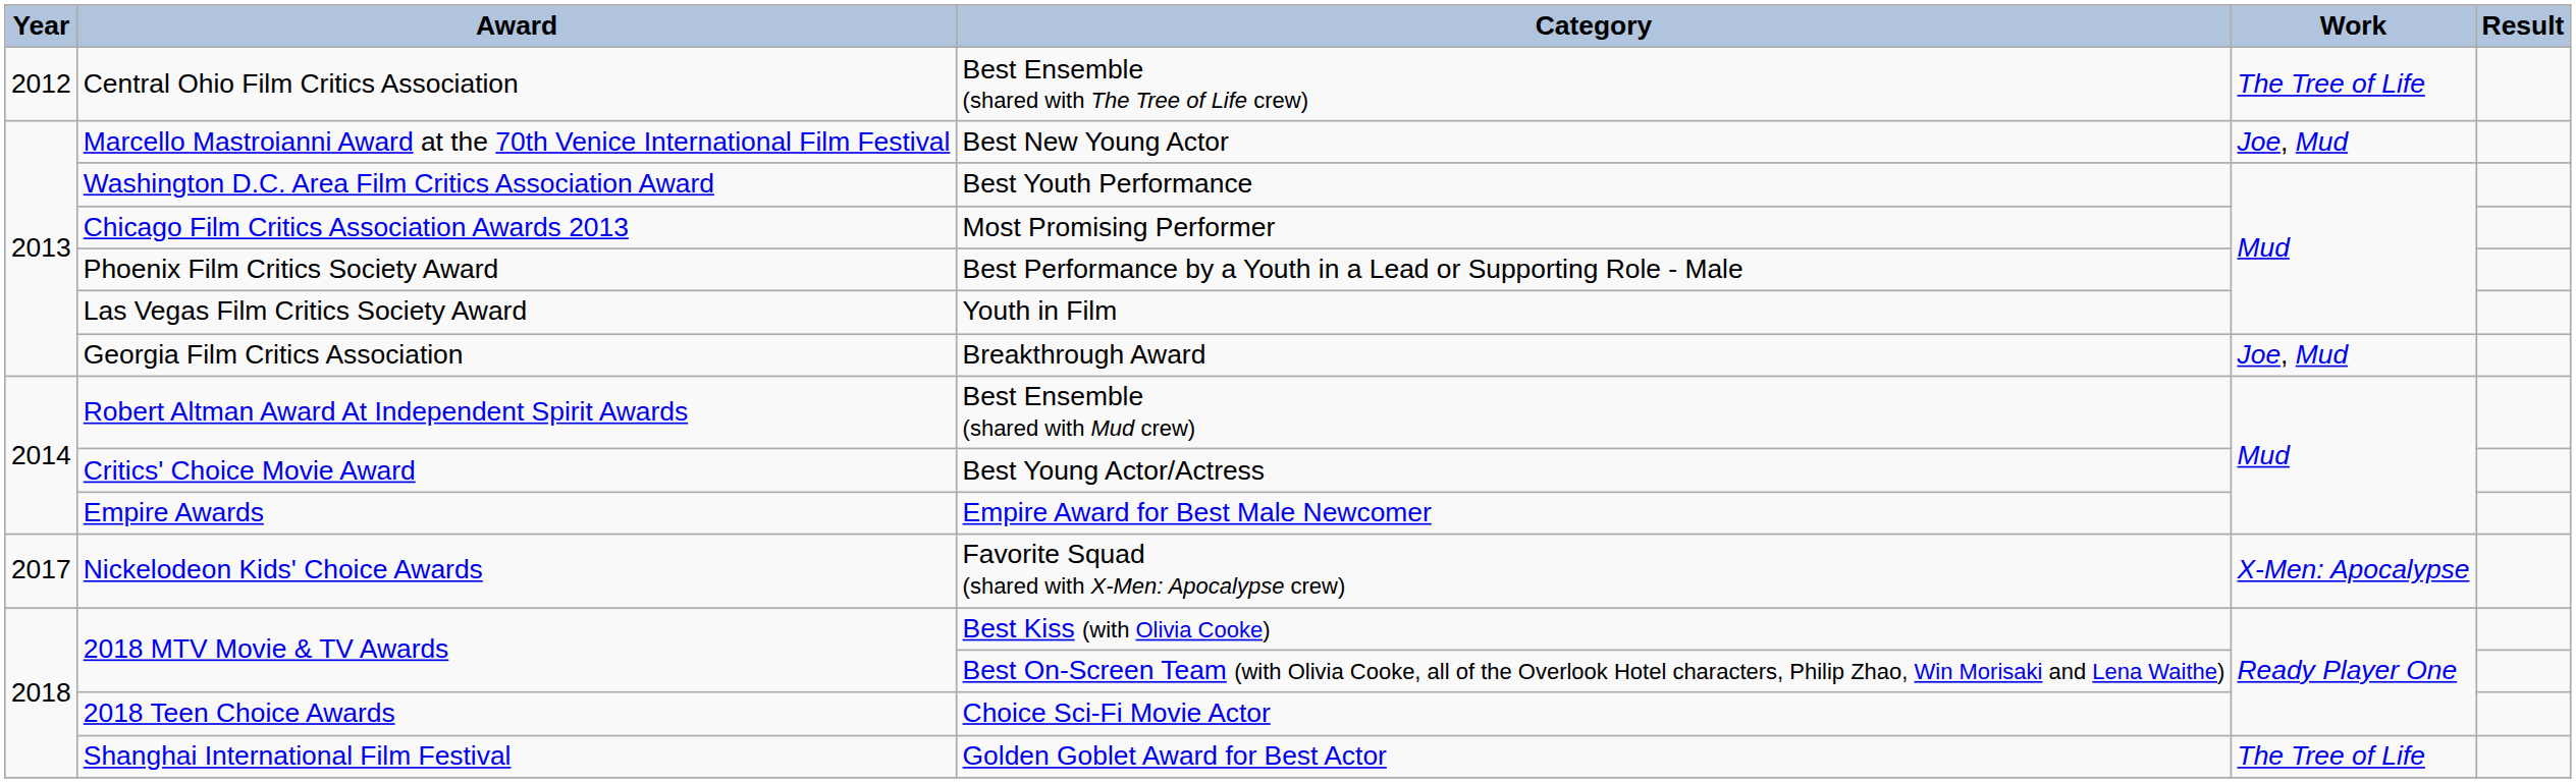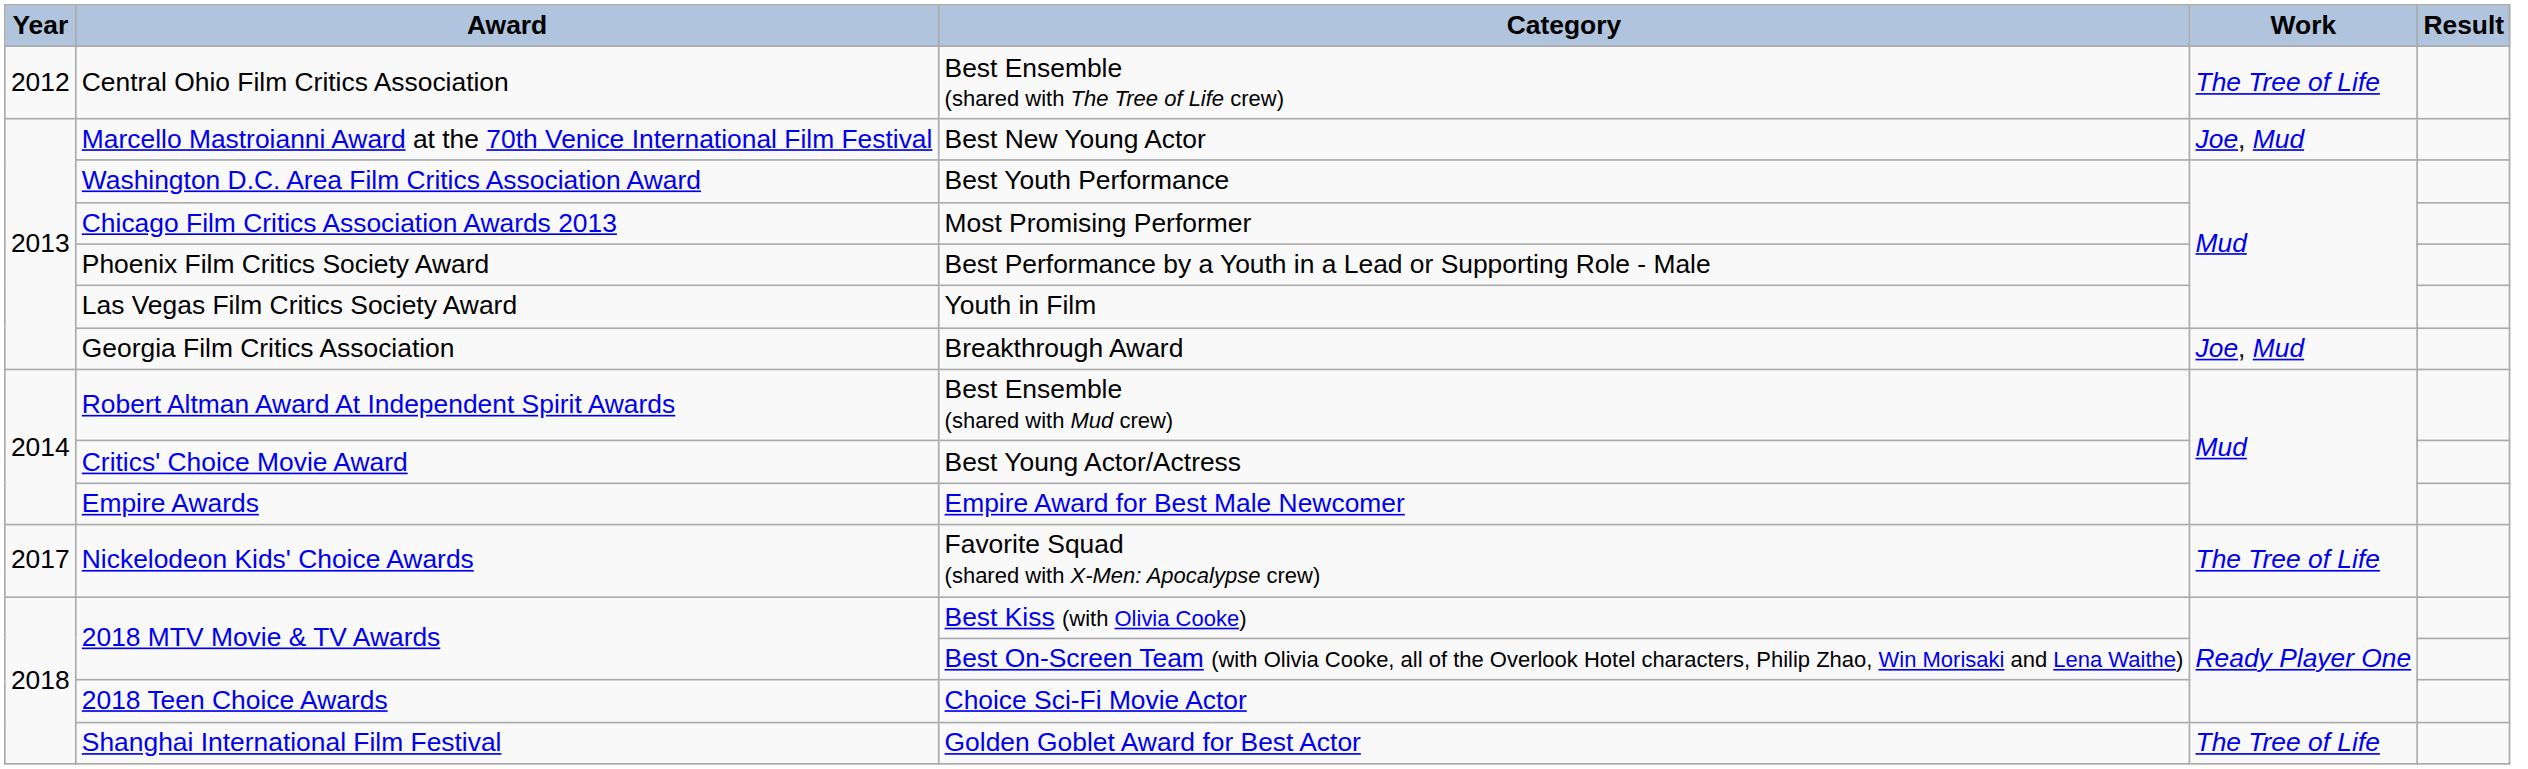 <table class="wikitable sortable">
 <tr>
 <th style="background:#B0C4DE;text-align:center;">Year</th>
 <th style="background:#B0C4DE;text-align:center;">Award</th>
 <th style="background:#B0C4DE;text-align:center;">Category</th>
 <th style="background:#B0C4DE;text-align:center;">Work</th>
 <th style="background:#B0C4DE;text-align:center;">Result</th>
 </tr>
 <tr>
 <td>2012</td>
 <td>Central Ohio Film Critics Association</td>
 <td>Best Ensemble <br><small>(shared with <em>The Tree of Life</em> crew)</small></td>
 <td><em><a href='#'>The Tree of Life</a></em></td>
 <td></td>
 </tr>
 <tr>
 <td rowspan="6">2013</td>
 <td><a href='#'>Marcello Mastroianni Award</a> at the <a href='#'>70th Venice International Film Festival</a></td>
 <td>Best New Young Actor</td>
 <td><em><a href='#'>Joe</a></em>, <em><a href='#'>Mud</a></em></td>
 <td></td>
 </tr>
 <tr>
 <td><a href='#'>Washington D.C. Area Film Critics Association Award</a></td>
 <td>Best Youth Performance</td>
 <td rowspan="4"><em><a href='#'>Mud</a></em></td>
 <td></td>
 </tr>
 <tr>
 <td><a href='#'>Chicago Film Critics Association Awards 2013</a></td>
 <td>Most Promising Performer</td>
 <td></td>
 </tr>
 <tr>
 <td>Phoenix Film Critics Society Award</td>
 <td>Best Performance by a Youth in a Lead or Supporting Role - Male</td>
 <td></td>
 </tr>
 <tr>
 <td>Las Vegas Film Critics Society Award</td>
 <td>Youth in Film</td>
 <td></td>
 </tr>
 <tr>
 <td>Georgia Film Critics Association</td>
 <td>Breakthrough Award</td>
 <td><em><a href='#'>Joe</a></em>, <em><a href='#'>Mud</a></em></td>
 <td></td>
 </tr>
 <tr>
 <td rowspan="3">2014</td>
 <td><a href='#'>Robert Altman Award At Independent Spirit Awards</a></td>
 <td>Best Ensemble <br><small>(shared with <em>Mud</em> crew)</small></td>
 <td rowspan="3"><em><a href='#'>Mud</a></em></td>
 <td></td>
 </tr>
 <tr>
 <td><a href='#'>Critics' Choice Movie Award</a></td>
 <td>Best Young Actor/Actress</td>
 <td></td>
 </tr>
 <tr>
 <td><a href='#'>Empire Awards</a></td>
 <td><a href='#'>Empire Award for Best Male Newcomer</a></td>
 <td></td>
 </tr>
 <tr>
 <td>2017</td>
 <td><a href='#'>Nickelodeon Kids' Choice Awards</a></td>
 <td>Favorite Squad <br><small>(shared with <em>X-Men: Apocalypse</em> crew)</small></td>
-<td><em><a href='#'>X-Men: Apocalypse</a></em></td>
+<td><em><a href='#'>The Tree of Life</a></em></td>
 <td></td>
 </tr>
 <tr>
 <td rowspan="4">2018</td>
 <td rowspan="2"><a href='#'>2018 MTV Movie & TV Awards</a></td>
 <td><a href='#'>Best Kiss</a> <small>(with <a href='#'>Olivia Cooke</a>)</small></td>
 <td rowspan="3"><em><a href='#'>Ready Player One</a></em></td>
 <td></td>
 </tr>
 <tr>
 <td><a href='#'>Best On-Screen Team</a> <small>(with Olivia Cooke, all of the Overlook Hotel characters, Philip Zhao, <a href='#'>Win Morisaki</a> and <a href='#'>Lena Waithe</a>)</small></td>
 <td></td>
 </tr>
 <tr>
 <td><a href='#'>2018 Teen Choice Awards</a></td>
 <td><a href='#'>Choice Sci-Fi Movie Actor</a></td>
 <td></td>
 </tr>
 <tr>
 <td><a href='#'>Shanghai International Film Festival</a></td>
 <td><a href='#'>Golden Goblet Award for Best Actor</a></td>
 <td><em><a href='#'>The Tree of Life</a></em></td>
 <td></td>
 </tr>
 </table>
